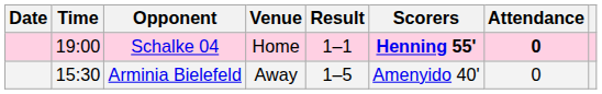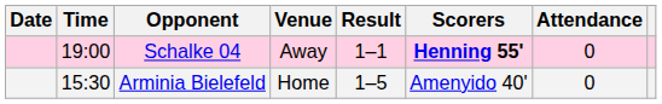 <table class="wikitable sortable" style="text-align:center">
 <tr>
 <th>Date</th>
 <th>Time</th>
 <th>Opponent</th>
 <th>Venue</th>
 <th>Result</th>
 <th class="unsortable">Scorers</th>
 <th>Attendance</th>
 <th class="unsortable"></th>
 </tr>
 <tr style="background-color: #ffd0e3;">
 <td></td>
 <td>19:00</td>
 <td><a href='#'>Schalke 04</a></td>
-<td>Home</td>
+<td>Away</td>
 <td>1–1</td>
 <td><strong><a href='#'>Henning</a> 55'</strong></td>
-<td><strong>0</strong></td>
+<td>0</td>
 <td></td>
 </tr>
 <tr style="background-color: #f3f3f3;">
 <td></td>
 <td>15:30</td>
 <td><a href='#'>Arminia Bielefeld</a></td>
-<td>Away</td>
+<td>Home</td>
 <td>1–5</td>
 <td><a href='#'>Amenyido</a> 40'</td>
 <td>0</td>
 <td></td>
 </tr>
 </table>
